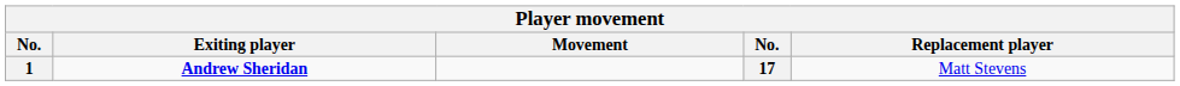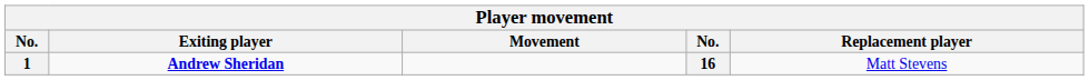 <table class="wikitable"  style="width:80%; text-align:center; line-height:100%; font-size:90%; float:left;">
 <tr>
 <th colspan=5 style=" font-size: 120%;">Player movement</th>
 </tr>
 <tr>
 <th width=2%>No.</th>
 <th width=20%>Exiting player</th>
 <th width=16%>Movement</th>
 <th width=2%>No.</th>
 <th width=20%>Replacement player</th>
 </tr>
 <tr>
 <th>1</th>
 <td><strong><a href='#'>Andrew Sheridan</a></strong></td>
 <td> </td>
-<th>17</th>
+<th>16</th>
 <td><a href='#'>Matt Stevens</a></td>
 </tr>
 </table>
